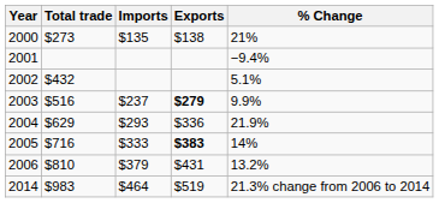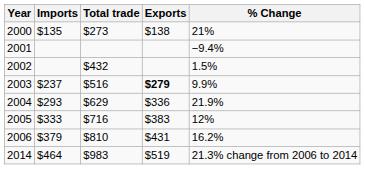 <table class="wikitable">
 <tr>
 <th>Year</th>
+<th>Imports</th>
 <th>Total trade</th>
-<th>Imports</th>
 <th>Exports</th>
 <th>% Change</th>
 </tr>
 <tr>
 <td>2000</td>
+<td>$135</td>
 <td>$273</td>
-<td>$135</td>
 <td>$138</td>
 <td>21%</td>
 </tr>
 <tr>
 <td>2001</td>
 <td> </td>
 <td> </td>
 <td> </td>
 <td>−9.4%</td>
 </tr>
 <tr>
 <td>2002</td>
+<td> </td>
 <td>$432</td>
 <td> </td>
-<td> </td>
-<td>5.1%</td>
+<td>1.5%</td>
 </tr>
 <tr>
 <td>2003</td>
+<td>$237</td>
 <td>$516</td>
-<td>$237</td>
 <td><strong>$279</strong></td>
 <td>9.9%</td>
 </tr>
 <tr>
 <td>2004</td>
+<td>$293</td>
 <td>$629</td>
-<td>$293</td>
 <td>$336</td>
 <td>21.9%</td>
 </tr>
 <tr>
 <td>2005</td>
+<td>$333</td>
 <td>$716</td>
-<td>$333</td>
-<td><strong>$383</strong></td>
-<td>14%</td>
+<td>$383</td>
+<td>12%</td>
 </tr>
 <tr>
 <td>2006</td>
+<td>$379</td>
 <td>$810</td>
-<td>$379</td>
 <td>$431</td>
-<td>13.2%</td>
+<td>16.2%</td>
 </tr>
 <tr>
 <td>2014</td>
+<td>$464</td>
 <td>$983</td>
-<td>$464</td>
 <td>$519</td>
 <td>21.3% change from 2006 to 2014</td>
 </tr>
 </table>
